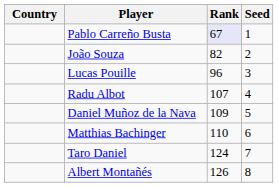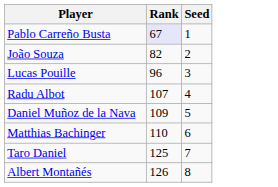 <table class="sortable wikitable">
 <tr>
-<th width="70">Country</th>
 <th width="175">Player</th>
 <th>Rank</th>
 <th>Seed</th>
 </tr>
 <tr>
-<td></td>
 <td><a href='#'>Pablo Carreño Busta</a></td>
 <td style="background: lavender;">67</td>
 <td>1</td>
 </tr>
 <tr>
-<td></td>
 <td><a href='#'>João Souza</a></td>
 <td>82</td>
 <td>2</td>
 </tr>
 <tr>
-<td></td>
 <td><a href='#'>Lucas Pouille</a></td>
 <td>96</td>
 <td>3</td>
 </tr>
 <tr>
-<td></td>
 <td><a href='#'>Radu Albot</a></td>
 <td>107</td>
 <td>4</td>
 </tr>
 <tr>
-<td></td>
 <td><a href='#'>Daniel Muñoz de la Nava</a></td>
 <td>109</td>
 <td>5</td>
 </tr>
 <tr>
-<td></td>
 <td><a href='#'>Matthias Bachinger</a></td>
 <td>110</td>
 <td>6</td>
 </tr>
 <tr>
-<td></td>
 <td><a href='#'>Taro Daniel</a></td>
-<td>124</td>
+<td>125</td>
 <td>7</td>
 </tr>
 <tr>
-<td></td>
 <td><a href='#'>Albert Montañés</a></td>
 <td>126</td>
 <td>8</td>
 </tr>
 </table>
